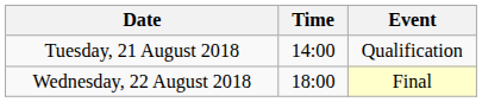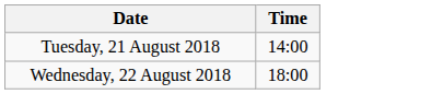 <table class = "wikitable" style="text-align:center;">
 <tr>
 <th width=220>Date</th>
 <th width=50>Time</th>
-<th width=100>Event</th>
 </tr>
 <tr>
 <td>Tuesday, 21 August 2018</td>
 <td>14:00</td>
-<td>Qualification</td>
 </tr>
 <tr>
 <td>Wednesday, 22 August 2018</td>
 <td>18:00</td>
-<td bgcolor=ffffcc>Final</td>
 </tr>
 </table>
